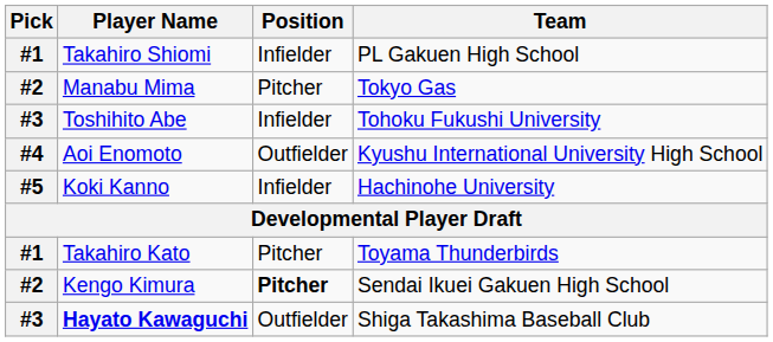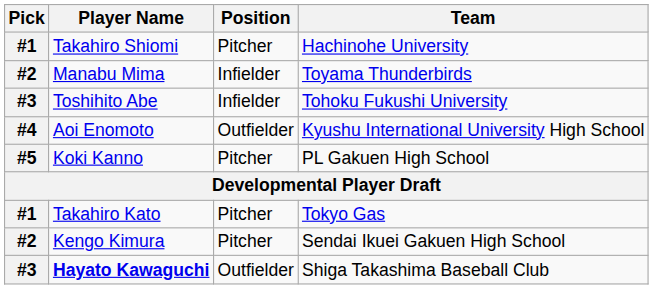 <table class="wikitable">
 <tr>
 <th>Pick</th>
 <th>Player Name</th>
 <th>Position</th>
 <th>Team</th>
 </tr>
 <tr>
 <th>#1</th>
 <td><a href='#'>Takahiro Shiomi</a></td>
-<td>Infielder</td>
-<td>PL Gakuen High School</td>
+<td>Pitcher</td>
+<td><a href='#'>Hachinohe University</a></td>
 </tr>
 <tr>
 <th>#2</th>
 <td><a href='#'>Manabu Mima</a></td>
-<td>Pitcher</td>
-<td><a href='#'>Tokyo Gas</a></td>
+<td>Infielder</td>
+<td><a href='#'>Toyama Thunderbirds</a></td>
 </tr>
 <tr>
 <th>#3</th>
 <td><a href='#'>Toshihito Abe</a></td>
 <td>Infielder</td>
 <td><a href='#'>Tohoku Fukushi University</a></td>
 </tr>
 <tr>
 <th>#4</th>
 <td><a href='#'>Aoi Enomoto</a></td>
 <td>Outfielder</td>
 <td><a href='#'>Kyushu International University</a> High School</td>
 </tr>
 <tr>
 <th>#5</th>
 <td><a href='#'>Koki Kanno</a></td>
-<td>Infielder</td>
-<td><a href='#'>Hachinohe University</a></td>
+<td>Pitcher</td>
+<td>PL Gakuen High School</td>
 </tr>
 <tr>
 <th colspan="5">Developmental Player Draft</th>
 </tr>
 <tr>
 <th>#1</th>
 <td><a href='#'>Takahiro Kato</a></td>
 <td>Pitcher</td>
-<td><a href='#'>Toyama Thunderbirds</a></td>
+<td><a href='#'>Tokyo Gas</a></td>
 </tr>
 <tr>
 <th>#2</th>
 <td><a href='#'>Kengo Kimura</a></td>
-<td><strong>Pitcher</strong></td>
+<td>Pitcher</td>
 <td>Sendai Ikuei Gakuen High School</td>
 </tr>
 <tr>
 <th>#3</th>
 <td><strong><a href='#'>Hayato Kawaguchi</a></strong></td>
 <td>Outfielder</td>
 <td>Shiga Takashima Baseball Club</td>
 </tr>
 </table>
